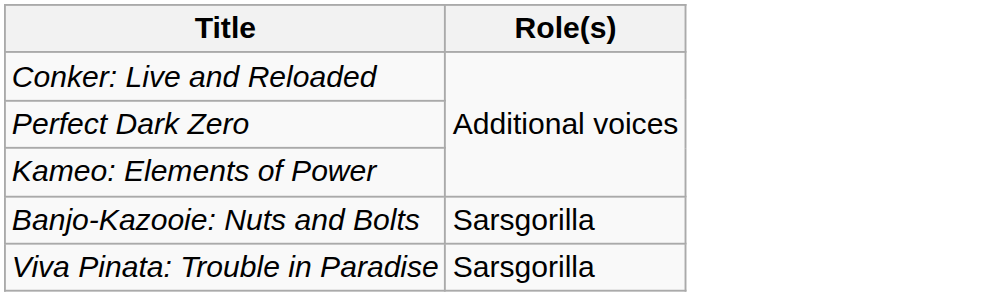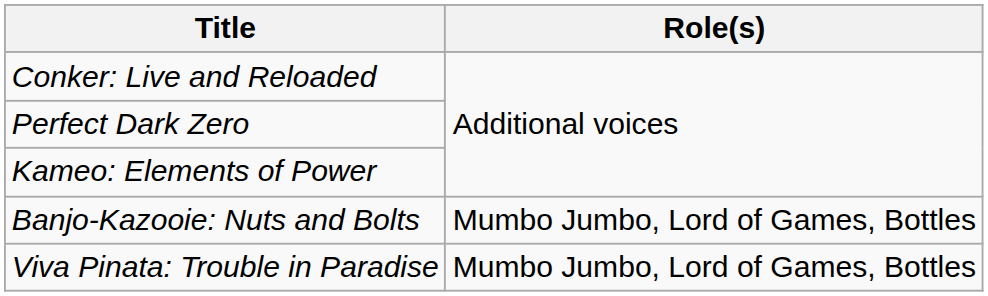 <table class="wikitable sortable">
 <tr>
 <th>Title</th>
 <th>Role(s)</th>
 </tr>
 <tr>
 <td><em>Conker: Live and Reloaded</em></td>
 <td rowspan="3">Additional voices</td>
 </tr>
 <tr>
 <td><em>Perfect Dark Zero</em></td>
 </tr>
 <tr>
 <td><em>Kameo: Elements of Power</em></td>
 </tr>
 <tr>
 <td><em>Banjo-Kazooie: Nuts and Bolts</em></td>
-<td>Sarsgorilla</td>
+<td>Mumbo Jumbo, Lord of Games, Bottles</td>
 </tr>
 <tr>
 <td><em>Viva Pinata: Trouble in Paradise</em></td>
-<td>Sarsgorilla</td>
+<td>Mumbo Jumbo, Lord of Games, Bottles</td>
 </tr>
 </table>
